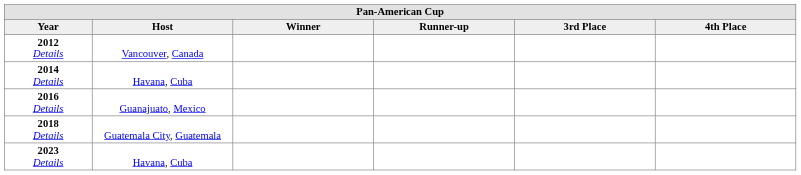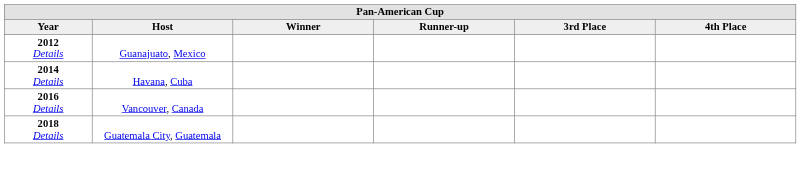 <table class="toccolours" border="1" cellpadding="2" style="border-collapse: collapse; text-align: center; width: 95%; margin: 0 auto;">
 <tr style= "background: #e2e2e2;">
 <th colspan=6 width=100%>Pan-American Cup</th>
 </tr>
 <tr style="background: #efefef;">
 <th width=10%>Year</th>
 <th width=16%>Host</th>
 <th width=16%>Winner</th>
 <th width=16%>Runner-up</th>
 <th width=16%>3rd Place</th>
 <th width=16%>4th Place</th>
 </tr>
 <tr align=center>
 <td><strong>2012</strong><br><em><a href='#'>Details</a></em></td>
-<td><br><a href='#'>Vancouver</a>, <a href='#'>Canada</a></td>
+<td><br><a href='#'>Guanajuato</a>, <a href='#'>Mexico</a></td>
 <td><strong></strong></td>
 <td></td>
 <td></td>
 <td></td>
 </tr>
 <tr align=center>
 <td><strong>2014</strong><br><em><a href='#'>Details</a></em></td>
 <td><br><a href='#'>Havana</a>, <a href='#'>Cuba</a></td>
 <td><strong></strong></td>
 <td></td>
 <td></td>
 <td></td>
 </tr>
 <tr align=center>
 <td><strong>2016</strong><br><em><a href='#'>Details</a></em></td>
-<td><br><a href='#'>Guanajuato</a>, <a href='#'>Mexico</a></td>
+<td><br><a href='#'>Vancouver</a>, <a href='#'>Canada</a></td>
 <td><strong></strong></td>
 <td></td>
 <td></td>
 <td></td>
 </tr>
 <tr align=center>
 <td><strong>2018</strong><br><em><a href='#'>Details</a></em></td>
 <td><br><a href='#'>Guatemala City</a>, <a href='#'>Guatemala</a></td>
 <td><strong></strong></td>
 <td></td>
 <td></td>
 <td></td>
 </tr>
-<tr align=center>
-<td><strong>2023</strong><br><em><a href='#'>Details</a></em></td>
-<td><br><a href='#'>Havana</a>, <a href='#'>Cuba</a></td>
-<td><strong></strong></td>
-<td></td>
-<td></td>
-<td></td>
-</tr>
 </table>
